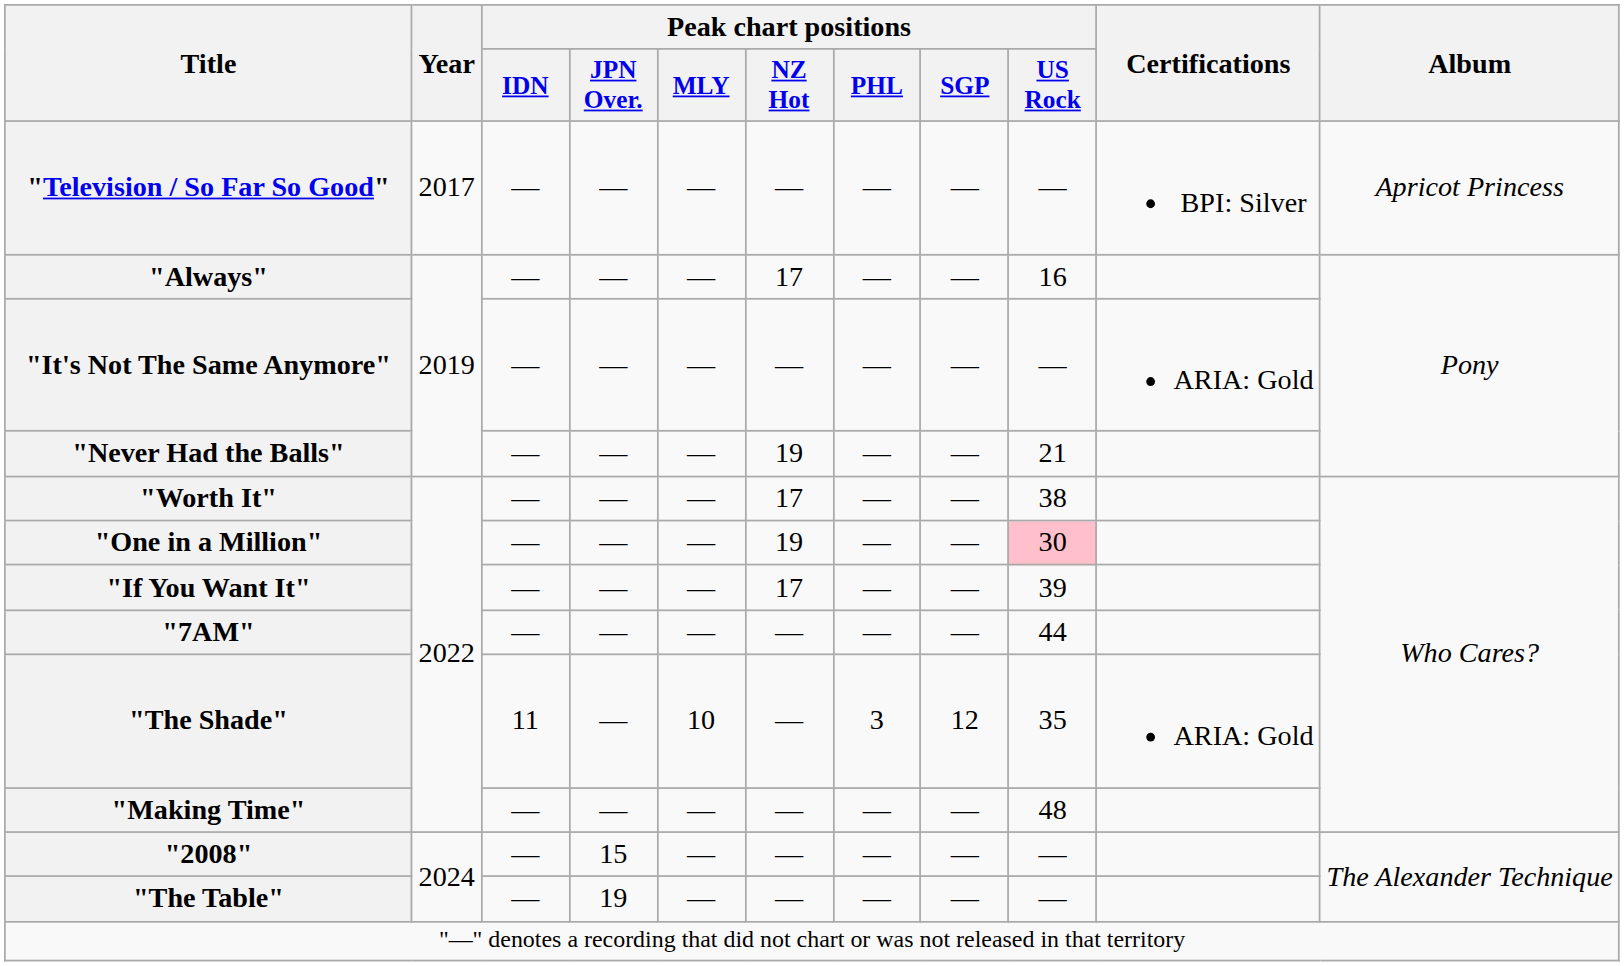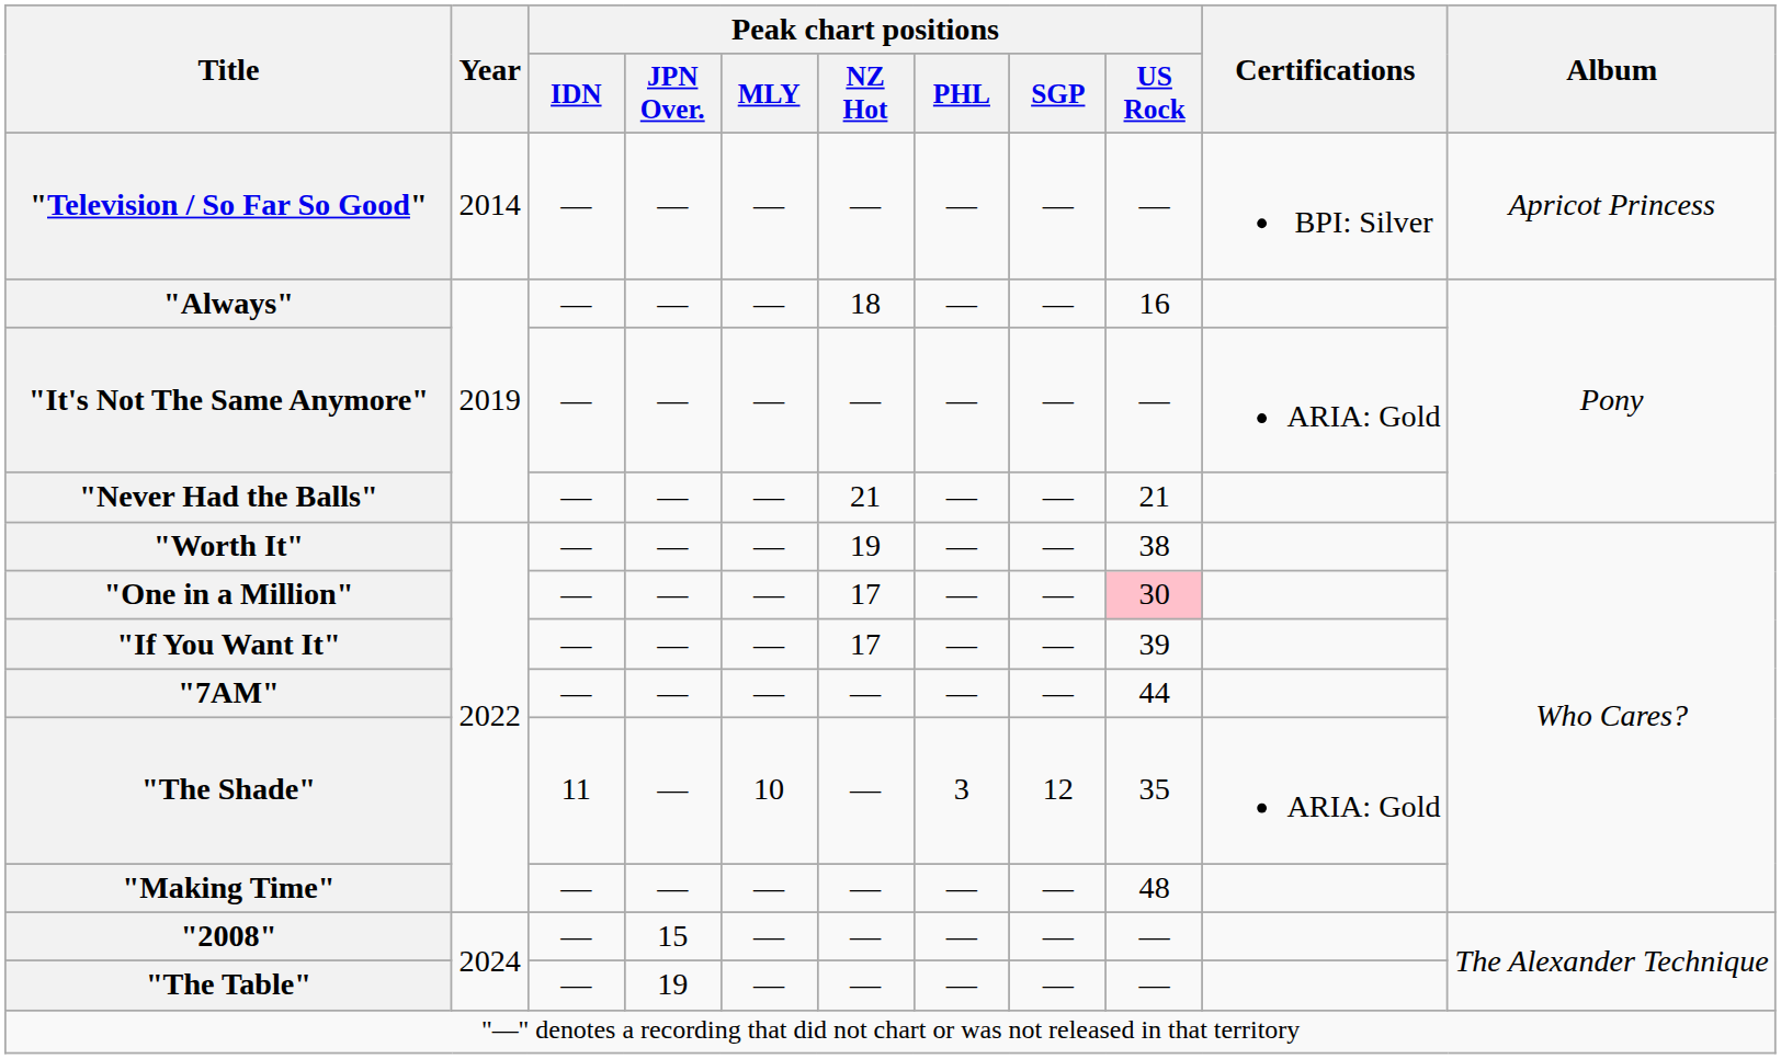 <table class="wikitable plainrowheaders" style="text-align:center;">
 <tr>
 <th scope="col" rowspan="2" style="width:14em;">Title</th>
 <th scope="col" rowspan="2" style="width:1em;">Year</th>
 <th scope="col" colspan="7">Peak chart positions</th>
 <th scope="col" rowspan="2">Certifications</th>
 <th scope="col" rowspan="2">Album</th>
 </tr>
 <tr>
 <th scope="col" style="width:3em;font-size:90%;"><a href='#'>IDN</a><br></th>
 <th scope="col" style="width:3em;font-size:90%;"><a href='#'>JPN<br>Over.</a><br></th>
 <th scope="col" style="width:3em;font-size:90%;"><a href='#'>MLY</a><br></th>
 <th scope="col" style="width:3em;font-size:90%;"><a href='#'>NZ<br>Hot</a><br></th>
 <th scope="col" style="width:3em;font-size:90%;"><a href='#'>PHL</a><br></th>
 <th scope="col" style="width:3em;font-size:90%;"><a href='#'>SGP</a><br></th>
 <th scope="col" style="width:3em;font-size:90%;"><a href='#'>US<br>Rock</a><br></th>
 </tr>
 <tr>
 <th scope="row">"<a href='#'>Television / So Far So Good</a>"</th>
-<td>2017</td>
+<td>2014</td>
 <td>—</td>
 <td>—</td>
 <td>—</td>
 <td>—</td>
 <td>—</td>
 <td>—</td>
 <td>—</td>
 <td><br><ul><li>BPI: Silver</li></ul></td>
 <td><em>Apricot Princess</em></td>
 </tr>
 <tr>
 <th scope="row">"Always"</th>
 <td rowspan="3">2019</td>
 <td>—</td>
 <td>—</td>
 <td>—</td>
-<td>17</td>
+<td>18</td>
 <td>—</td>
 <td>—</td>
 <td>16</td>
 <td></td>
 <td rowspan="3"><em>Pony</em></td>
 </tr>
 <tr>
 <th scope="row">"It's Not The Same Anymore"</th>
 <td>—</td>
 <td>—</td>
 <td>—</td>
 <td>—</td>
 <td>—</td>
 <td>—</td>
 <td>—</td>
 <td><br><ul><li>ARIA: Gold</li></ul></td>
 </tr>
 <tr>
 <th scope="row">"Never Had the Balls"</th>
 <td>—</td>
 <td>—</td>
 <td>—</td>
-<td>19</td>
+<td>21</td>
 <td>—</td>
 <td>—</td>
 <td>21</td>
 <td></td>
 </tr>
 <tr>
 <th scope="row">"Worth It"</th>
 <td rowspan="6">2022</td>
 <td>—</td>
 <td>—</td>
 <td>—</td>
-<td>17</td>
+<td>19</td>
 <td>—</td>
 <td>—</td>
 <td>38</td>
 <td></td>
 <td rowspan="6"><em>Who Cares?</em></td>
 </tr>
 <tr>
 <th scope="row">"One in a Million"</th>
 <td>—</td>
 <td>—</td>
 <td>—</td>
-<td>19</td>
+<td>17</td>
 <td>—</td>
 <td>—</td>
 <td style="background: pink;">30</td>
 <td></td>
 </tr>
 <tr>
 <th scope="row">"If You Want It"</th>
 <td>—</td>
 <td>—</td>
 <td>—</td>
 <td>17</td>
 <td>—</td>
 <td>—</td>
 <td>39</td>
 <td></td>
 </tr>
 <tr>
 <th scope="row">"7AM"</th>
 <td>—</td>
 <td>—</td>
 <td>—</td>
 <td>—</td>
 <td>—</td>
 <td>—</td>
 <td>44</td>
 <td></td>
 </tr>
 <tr>
 <th scope="row">"The Shade"</th>
 <td>11</td>
 <td>—</td>
 <td>10</td>
 <td>—</td>
 <td>3</td>
 <td>12</td>
 <td>35</td>
 <td><br><ul><li>ARIA: Gold</li></ul></td>
 </tr>
 <tr>
 <th scope="row">"Making Time"</th>
 <td>—</td>
 <td>—</td>
 <td>—</td>
 <td>—</td>
 <td>—</td>
 <td>—</td>
 <td>48</td>
 <td></td>
 </tr>
 <tr>
 <th scope="row">"2008"</th>
 <td rowspan="2">2024</td>
 <td>—</td>
 <td>15</td>
 <td>—</td>
 <td>—</td>
 <td>—</td>
 <td>—</td>
 <td>—</td>
 <td></td>
 <td rowspan="2"><em>The Alexander Technique</em></td>
 </tr>
 <tr>
 <th scope="row">"The Table"</th>
 <td>—</td>
 <td>19</td>
 <td>—</td>
 <td>—</td>
 <td>—</td>
 <td>—</td>
 <td>—</td>
 <td></td>
 </tr>
 <tr>
 <td colspan="13" style="font-size:85%">"—" denotes a recording that did not chart or was not released in that territory</td>
 </tr>
 </table>
